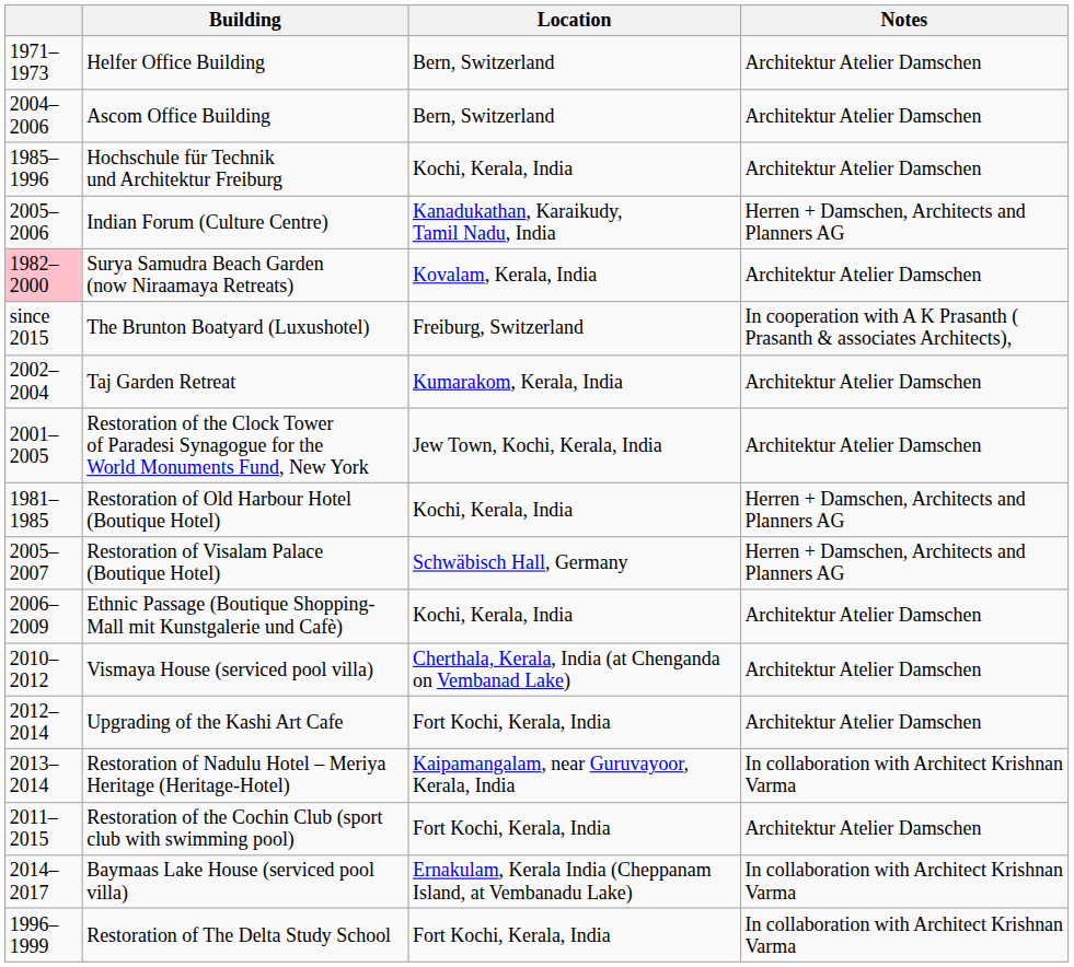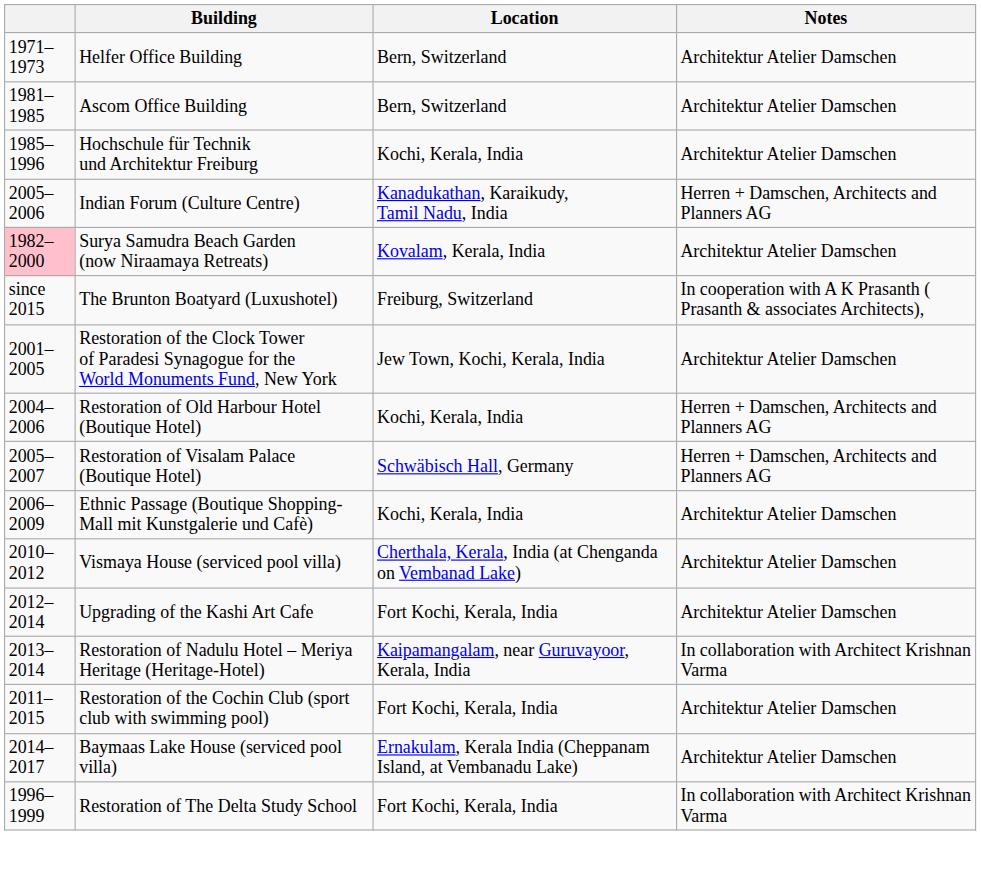 <table class="wikitable sortable">
 <tr>
 <th></th>
 <th>Building</th>
 <th>Location</th>
 <th>Notes</th>
 </tr>
 <tr>
 <td>1971–1973</td>
 <td>Helfer Office Building</td>
 <td>Bern, Switzerland</td>
 <td>Architektur Atelier Damschen</td>
 </tr>
 <tr>
-<td>2004–2006</td>
+<td>1981–1985</td>
 <td>Ascom Office Building</td>
 <td>Bern, Switzerland</td>
 <td>Architektur Atelier Damschen</td>
 </tr>
 <tr>
 <td>1985–1996</td>
 <td>Hochschule für Technik<br>und Architektur Freiburg</td>
 <td>Kochi, Kerala, India</td>
 <td>Architektur Atelier Damschen</td>
 </tr>
 <tr>
 <td>2005–2006</td>
 <td>Indian Forum (Culture Centre)</td>
 <td><a href='#'>Kanadukathan</a>, Karaikudy,<br> <a href='#'>Tamil Nadu</a>, India</td>
 <td>Herren + Damschen, Architects and Planners AG</td>
 </tr>
 <tr>
 <td style="background: pink;">1982–2000</td>
 <td>Surya Samudra Beach Garden<br> (now Niraamaya Retreats)</td>
 <td><a href='#'>Kovalam</a>, Kerala, India</td>
 <td>Architektur Atelier Damschen</td>
 </tr>
 <tr>
 <td>since 2015</td>
 <td>The Brunton Boatyard (Luxushotel)</td>
 <td>Freiburg, Switzerland</td>
 <td>In cooperation with A K Prasanth ( Prasanth & associates Architects), </td>
 </tr>
 <tr>
-<td>2002–2004</td>
-<td>Taj Garden Retreat</td>
-<td><a href='#'>Kumarakom</a>, Kerala, India</td>
-<td>Architektur Atelier Damschen</td>
-</tr>
-<tr>
 <td>2001–2005</td>
 <td>Restoration of the Clock Tower<br> of Paradesi Synagogue for the <br> <a href='#'>World Monuments Fund</a>, New York</td>
 <td>Jew Town, Kochi, Kerala, India</td>
 <td>Architektur Atelier Damschen</td>
 </tr>
 <tr>
-<td>1981–1985</td>
+<td>2004–2006</td>
 <td>Restoration of Old Harbour Hotel<br> (Boutique Hotel)</td>
 <td>Kochi, Kerala, India</td>
 <td>Herren + Damschen, Architects and Planners AG</td>
 </tr>
 <tr>
 <td>2005–2007</td>
 <td>Restoration of Visalam Palace (Boutique Hotel)</td>
 <td><a href='#'>Schwäbisch Hall</a>, Germany</td>
 <td>Herren + Damschen, Architects and Planners AG</td>
 </tr>
 <tr>
 <td>2006–2009</td>
 <td>Ethnic Passage (Boutique Shopping-Mall mit Kunstgalerie und Cafè)</td>
 <td>Kochi, Kerala, India</td>
 <td>Architektur Atelier Damschen</td>
 </tr>
 <tr>
 <td>2010–2012</td>
 <td>Vismaya House (serviced pool villa)</td>
 <td><a href='#'>Cherthala, Kerala</a>, India (at Chenganda on <a href='#'>Vembanad Lake</a>)</td>
 <td>Architektur Atelier Damschen</td>
 </tr>
 <tr>
 <td>2012–2014</td>
 <td>Upgrading of the Kashi Art Cafe</td>
 <td>Fort Kochi, Kerala, India</td>
 <td>Architektur Atelier Damschen</td>
 </tr>
 <tr>
 <td>2013–2014</td>
 <td>Restoration of Nadulu Hotel – Meriya Heritage (Heritage-Hotel)</td>
 <td><a href='#'>Kaipamangalam</a>, near <a href='#'>Guruvayoor</a>, Kerala, India</td>
 <td>In collaboration with Architect Krishnan Varma</td>
 </tr>
 <tr>
 <td>2011–2015</td>
 <td>Restoration of the Cochin Club (sport club with swimming pool)</td>
 <td>Fort Kochi, Kerala, India</td>
 <td>Architektur Atelier Damschen</td>
 </tr>
 <tr>
 <td>2014–2017</td>
 <td>Baymaas Lake House (serviced pool villa)</td>
 <td><a href='#'>Ernakulam</a>, Kerala India (Cheppanam Island, at Vembanadu Lake)</td>
-<td>In collaboration with Architect Krishnan Varma</td>
+<td>Architektur Atelier Damschen</td>
 </tr>
 <tr>
 <td>1996–1999</td>
 <td>Restoration of The Delta Study School</td>
 <td>Fort Kochi, Kerala, India</td>
 <td>In collaboration with Architect Krishnan Varma</td>
 </tr>
 </table>
